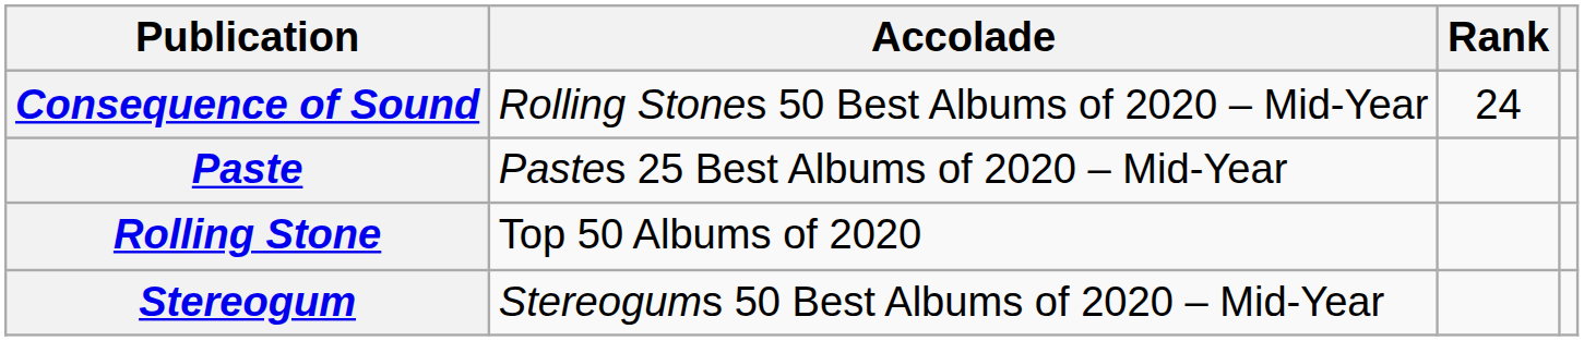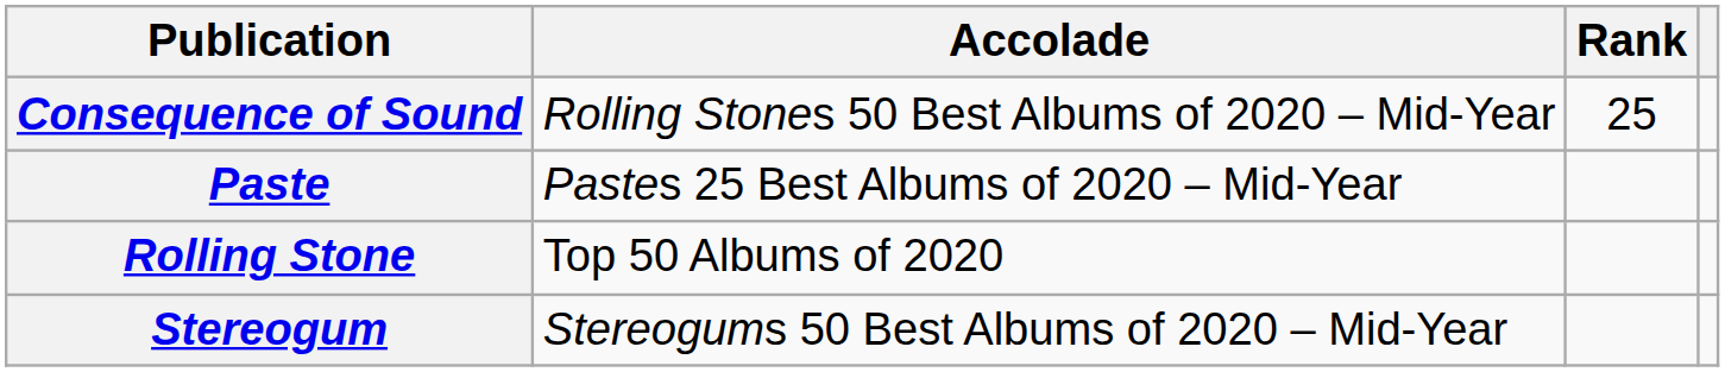 <table class="wikitable sortable plainrowheaders">
 <tr>
 <th scope="col">Publication</th>
 <th scope="col">Accolade</th>
 <th scope="col">Rank</th>
 <th scope="col" class="unsortable"></th>
 </tr>
 <tr>
 <th scope="row"><em><a href='#'>Consequence of Sound</a></em></th>
 <td><em>Rolling Stone</em>s 50 Best Albums of 2020 – Mid-Year</td>
-<td style="text-align:center;">24</td>
+<td style="text-align:center;">25</td>
 <td style="text-align:center;"></td>
 </tr>
 <tr>
 <th scope="row"><em><a href='#'>Paste</a></em></th>
 <td><em>Paste</em>s 25 Best Albums of 2020 – Mid-Year</td>
 <td></td>
 <td></td>
 </tr>
 <tr>
 <th scope="row"><em><a href='#'>Rolling Stone</a></em></th>
 <td>Top 50 Albums of 2020</td>
 <td></td>
 <td></td>
 </tr>
 <tr>
 <th scope="row"><em><a href='#'>Stereogum</a></em></th>
 <td><em>Stereogum</em>s 50 Best Albums of 2020 – Mid-Year</td>
 <td></td>
 <td></td>
 </tr>
 </table>
